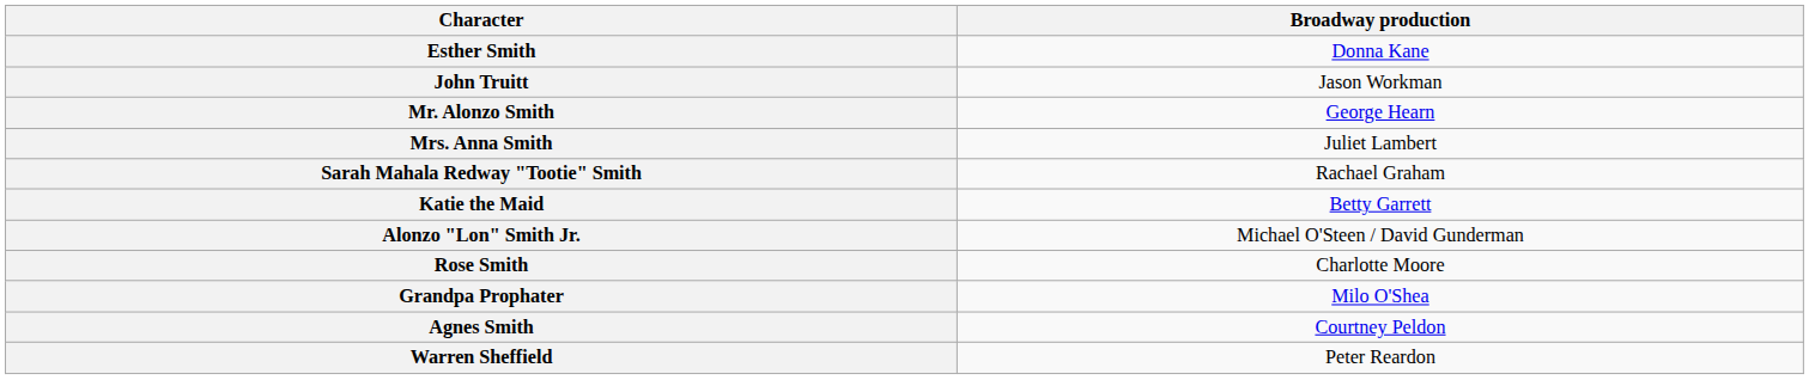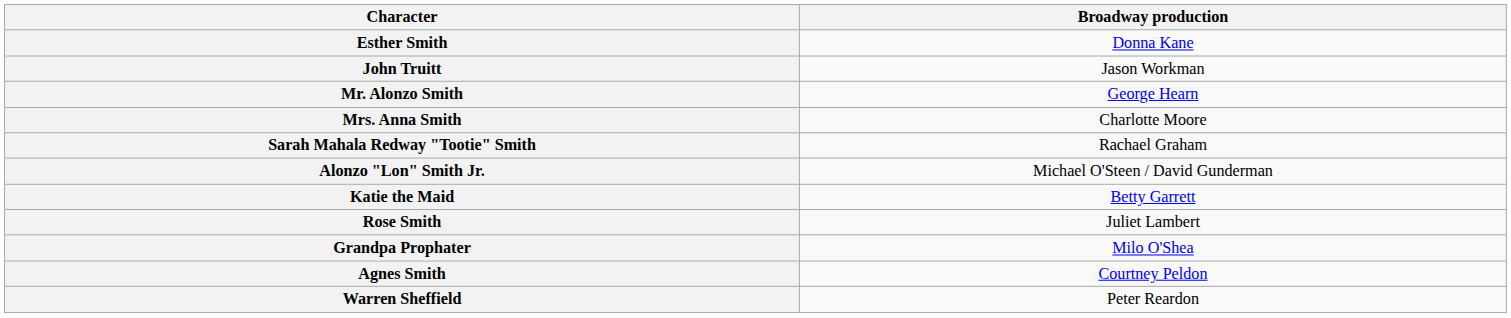 <table class="wikitable sortable" style="width:75%; text-align:center">
 <tr>
 <th width="36%">Character</th>
 <th width="32%">Broadway production</th>
 </tr>
 <tr>
 <th>Esther Smith</th>
 <td><a href='#'>Donna Kane</a></td>
 </tr>
 <tr>
 <th>John Truitt</th>
 <td>Jason Workman</td>
 </tr>
 <tr>
 <th>Mr. Alonzo Smith</th>
 <td><a href='#'>George Hearn</a></td>
 </tr>
 <tr>
 <th>Mrs. Anna Smith</th>
-<td>Juliet Lambert</td>
+<td>Charlotte Moore</td>
 </tr>
 <tr>
 <th>Sarah Mahala Redway "Tootie" Smith</th>
 <td>Rachael Graham</td>
 </tr>
 <tr>
+<th>Alonzo "Lon" Smith Jr.</th>
+<td>Michael O'Steen / David Gunderman</td>
+</tr>
+<tr>
 <th>Katie the Maid</th>
 <td><a href='#'>Betty Garrett</a></td>
 </tr>
 <tr>
-<th>Alonzo "Lon" Smith Jr.</th>
-<td>Michael O'Steen / David Gunderman</td>
-</tr>
-<tr>
 <th>Rose Smith</th>
-<td>Charlotte Moore</td>
+<td>Juliet Lambert</td>
 </tr>
 <tr>
 <th>Grandpa Prophater</th>
 <td><a href='#'>Milo O'Shea</a></td>
 </tr>
 <tr>
 <th>Agnes Smith</th>
 <td><a href='#'>Courtney Peldon</a></td>
 </tr>
 <tr>
 <th>Warren Sheffield</th>
 <td>Peter Reardon</td>
 </tr>
 </table>
